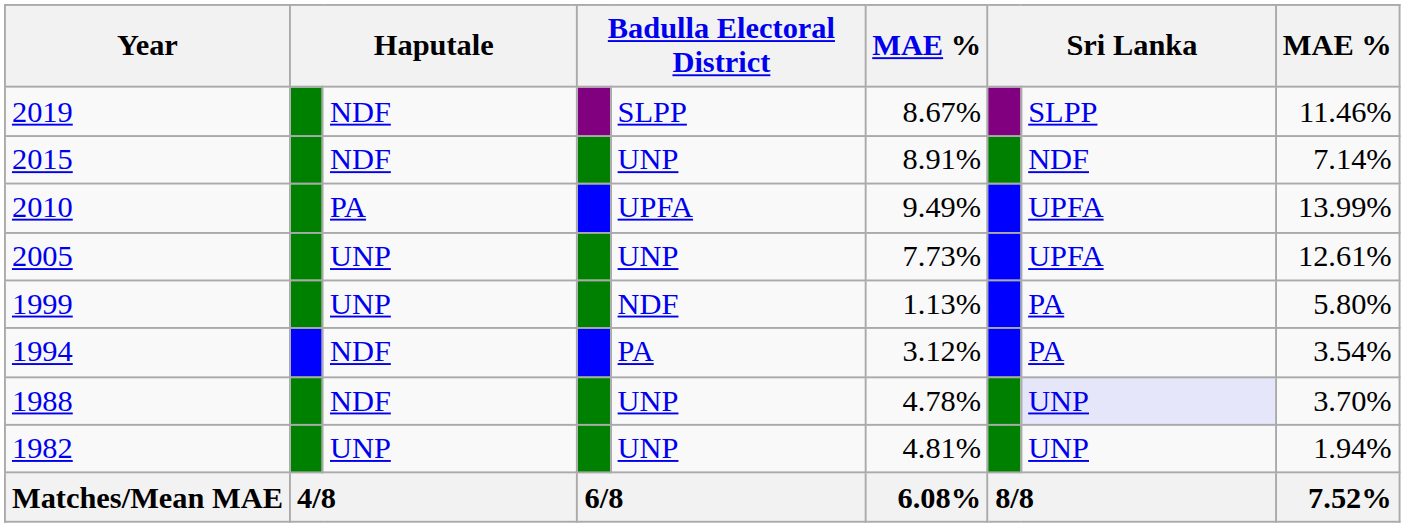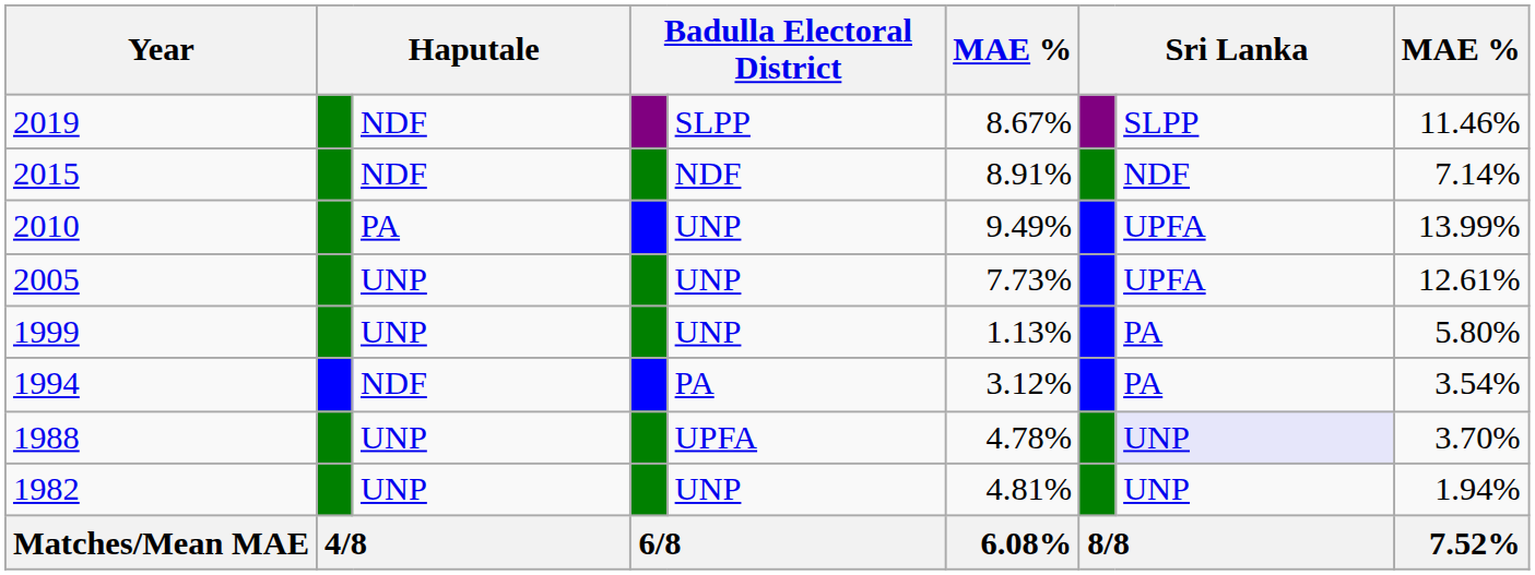 <table class="wikitable">
 <tr>
 <th>Year</th>
 <th colspan="2" width="144px">Haputale</th>
 <th colspan="2" width="144px"><a href='#'>Badulla Electoral District</a></th>
 <th><a href='#'>MAE</a> %</th>
 <th colspan="2" width="144px">Sri Lanka</th>
 <th>MAE %</th>
 </tr>
 <tr>
 <td><a href='#'>2019</a></td>
 <td style="background-color:green;" width="10px"></td>
 <td style="text-align:left;"><a href='#'>NDF</a></td>
 <td style="background-color:purple;" width="10px"></td>
 <td style="text-align:left;"><a href='#'>SLPP</a></td>
 <td style="text-align:right;">8.67%</td>
 <td style="background-color:purple;" width="10px"></td>
 <td style="text-align:left;"><a href='#'>SLPP</a></td>
 <td style="text-align:right;">11.46%</td>
 </tr>
 <tr>
 <td><a href='#'>2015</a></td>
 <td style="background-color:green;" width="10px"></td>
 <td style="text-align:left;"><a href='#'>NDF</a></td>
 <td style="background-color:green;" width="10px"></td>
-<td style="text-align:left;"><a href='#'>UNP</a></td>
+<td style="text-align:left;"><a href='#'>NDF</a></td>
 <td style="text-align:right;">8.91%</td>
 <td style="background-color:green;" width="10px"></td>
 <td style="text-align:left;"><a href='#'>NDF</a></td>
 <td style="text-align:right;">7.14%</td>
 </tr>
 <tr>
 <td><a href='#'>2010</a></td>
 <td style="background-color:green;" width="10px"></td>
 <td style="text-align:left;"><a href='#'>PA</a></td>
 <td style="background-color:blue;" width="10px"></td>
-<td style="text-align:left;"><a href='#'>UPFA</a></td>
+<td style="text-align:left;"><a href='#'>UNP</a></td>
 <td style="text-align:right;">9.49%</td>
 <td style="background-color:blue;" width="10px"></td>
 <td style="text-align:left;"><a href='#'>UPFA</a></td>
 <td style="text-align:right;">13.99%</td>
 </tr>
 <tr>
 <td><a href='#'>2005</a></td>
 <td style="background-color:green;" width="10px"></td>
 <td style="text-align:left;"><a href='#'>UNP</a></td>
 <td style="background-color:green;" width="10px"></td>
 <td style="text-align:left;"><a href='#'>UNP</a></td>
 <td style="text-align:right;">7.73%</td>
 <td style="background-color:blue;" width="10px"></td>
 <td style="text-align:left;"><a href='#'>UPFA</a></td>
 <td style="text-align:right;">12.61%</td>
 </tr>
 <tr>
 <td><a href='#'>1999</a></td>
 <td style="background-color:green;" width="10px"></td>
 <td style="text-align:left;"><a href='#'>UNP</a></td>
 <td style="background-color:green;" width="10px"></td>
-<td style="text-align:left;"><a href='#'>NDF</a></td>
+<td style="text-align:left;"><a href='#'>UNP</a></td>
 <td style="text-align:right;">1.13%</td>
 <td style="background-color:blue;" width="10px"></td>
 <td style="text-align:left;"><a href='#'>PA</a></td>
 <td style="text-align:right;">5.80%</td>
 </tr>
 <tr>
 <td><a href='#'>1994</a></td>
 <td style="background-color:blue;" width="10px"></td>
 <td style="text-align:left;"><a href='#'>NDF</a></td>
 <td style="background-color:blue;" width="10px"></td>
 <td style="text-align:left;"><a href='#'>PA</a></td>
 <td style="text-align:right;">3.12%</td>
 <td style="background-color:blue;" width="10px"></td>
 <td style="text-align:left;"><a href='#'>PA</a></td>
 <td style="text-align:right;">3.54%</td>
 </tr>
 <tr>
 <td><a href='#'>1988</a></td>
 <td style="background-color:green;" width="10px"></td>
-<td style="text-align:left;"><a href='#'>NDF</a></td>
+<td style="text-align:left;"><a href='#'>UNP</a></td>
 <td style="background-color:green;" width="10px"></td>
-<td style="text-align:left;"><a href='#'>UNP</a></td>
+<td style="text-align:left;"><a href='#'>UPFA</a></td>
 <td style="text-align:right;">4.78%</td>
 <td style="background-color:green;" width="10px"></td>
 <td style="background: lavender; text-align:left;"><a href='#'>UNP</a></td>
 <td style="text-align:right;">3.70%</td>
 </tr>
 <tr>
 <td><a href='#'>1982</a></td>
 <td style="background-color:green;" width="10px"></td>
 <td style="text-align:left;"><a href='#'>UNP</a></td>
 <td style="background-color:green;" width="10px"></td>
 <td style="text-align:left;"><a href='#'>UNP</a></td>
 <td style="text-align:right;">4.81%</td>
 <td style="background-color:green;" width="10px"></td>
 <td style="text-align:left;"><a href='#'>UNP</a></td>
 <td style="text-align:right;">1.94%</td>
 </tr>
 <tr>
 <th>Matches/Mean MAE</th>
 <th style="text-align:left;"colspan="2" width="144px">4/8</th>
 <th style="text-align:left;"colspan="2" width="144px">6/8</th>
 <th style="text-align:right;">6.08%</th>
 <th style="text-align:left;"colspan="2" width="144px">8/8</th>
 <th style="text-align:right;">7.52%</th>
 </tr>
 </table>
